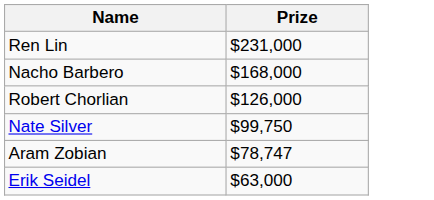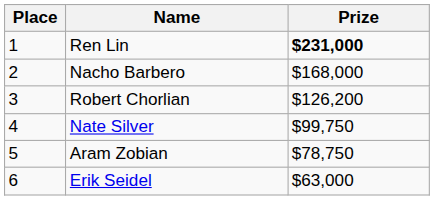 <table class="wikitable">
 <tr>
+<th width="50">Place</th>
 <th width="200">Name</th>
 <th width="125">Prize</th>
 </tr>
 <tr>
+<td>1</td>
 <td> Ren Lin</td>
-<td>$231,000</td>
+<td><strong>$231,000</strong></td>
 </tr>
 <tr>
+<td>2</td>
 <td> Nacho Barbero</td>
 <td>$168,000</td>
 </tr>
 <tr>
+<td>3</td>
 <td> Robert Chorlian</td>
-<td>$126,000</td>
+<td>$126,200</td>
 </tr>
 <tr>
+<td>4</td>
 <td> <a href='#'>Nate Silver</a></td>
 <td>$99,750</td>
 </tr>
 <tr>
+<td>5</td>
 <td> Aram Zobian</td>
-<td>$78,747</td>
+<td>$78,750</td>
 </tr>
 <tr>
+<td>6</td>
 <td> <a href='#'>Erik Seidel</a></td>
 <td>$63,000</td>
 </tr>
 </table>
